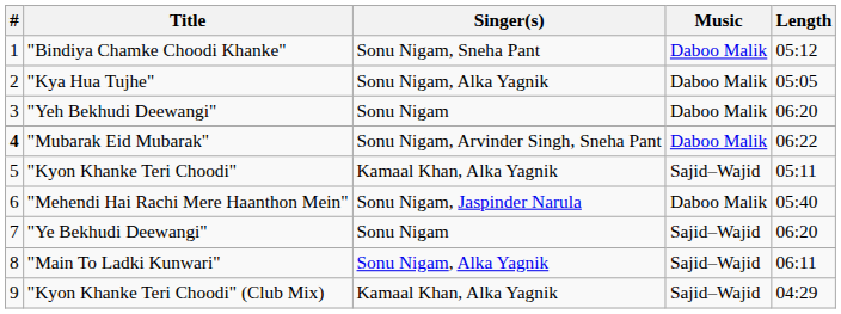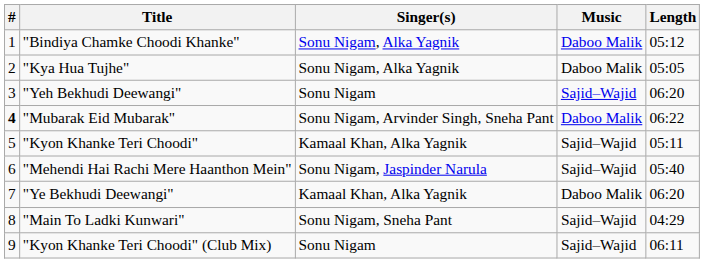 <table class="wikitable" style="font-size:95%;">
 <tr>
 <th>#</th>
 <th>Title</th>
 <th>Singer(s)</th>
 <th>Music</th>
 <th>Length</th>
 </tr>
 <tr>
 <td>1</td>
 <td>"Bindiya Chamke Choodi Khanke"</td>
-<td>Sonu Nigam, Sneha Pant</td>
+<td><a href='#'>Sonu Nigam</a>, <a href='#'>Alka Yagnik</a></td>
 <td><a href='#'>Daboo Malik</a></td>
 <td>05:12</td>
 </tr>
 <tr>
 <td>2</td>
 <td>"Kya Hua Tujhe"</td>
 <td>Sonu Nigam, Alka Yagnik</td>
 <td>Daboo Malik</td>
 <td>05:05</td>
 </tr>
 <tr>
 <td>3</td>
 <td>"Yeh Bekhudi Deewangi"</td>
 <td>Sonu Nigam</td>
-<td>Daboo Malik</td>
+<td><a href='#'>Sajid–Wajid</a></td>
 <td>06:20</td>
 </tr>
 <tr>
 <td><strong>4</strong></td>
 <td>"Mubarak Eid Mubarak"</td>
 <td>Sonu Nigam, Arvinder Singh, Sneha Pant</td>
 <td><a href='#'>Daboo Malik</a></td>
 <td>06:22</td>
 </tr>
 <tr>
 <td>5</td>
 <td>"Kyon Khanke Teri Choodi"</td>
 <td>Kamaal Khan, Alka Yagnik</td>
 <td>Sajid–Wajid</td>
 <td>05:11</td>
 </tr>
 <tr>
 <td>6</td>
 <td>"Mehendi Hai Rachi Mere Haanthon Mein"</td>
 <td>Sonu Nigam, <a href='#'>Jaspinder Narula</a></td>
-<td>Daboo Malik</td>
+<td>Sajid–Wajid</td>
 <td>05:40</td>
 </tr>
 <tr>
 <td>7</td>
 <td>"Ye Bekhudi Deewangi"</td>
-<td>Sonu Nigam</td>
-<td>Sajid–Wajid</td>
+<td>Kamaal Khan, Alka Yagnik</td>
+<td>Daboo Malik</td>
 <td>06:20</td>
 </tr>
 <tr>
 <td>8</td>
 <td>"Main To Ladki Kunwari"</td>
-<td><a href='#'>Sonu Nigam</a>, <a href='#'>Alka Yagnik</a></td>
+<td>Sonu Nigam, Sneha Pant</td>
 <td>Sajid–Wajid</td>
-<td>06:11</td>
+<td>04:29</td>
 </tr>
 <tr>
 <td>9</td>
 <td>"Kyon Khanke Teri Choodi" (Club Mix)</td>
-<td>Kamaal Khan, Alka Yagnik</td>
+<td>Sonu Nigam</td>
 <td>Sajid–Wajid</td>
-<td>04:29</td>
+<td>06:11</td>
 </tr>
 </table>
